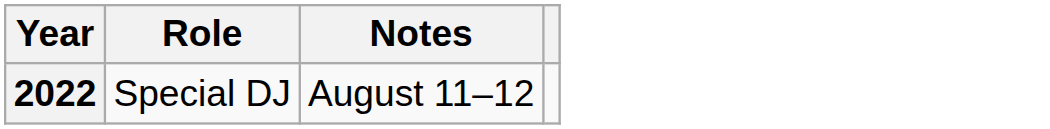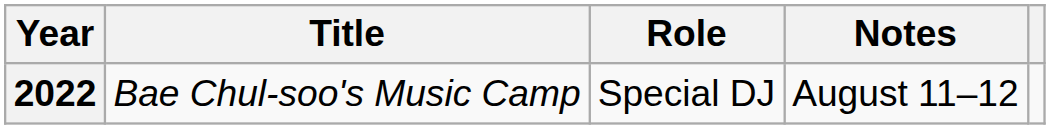 <table class="wikitable plainrowheaders">
 <tr>
 <th scope="col">Year</th>
+<th scope="col">Title</th>
 <th scope="col">Role</th>
 <th scope="col">Notes</th>
 <th scope="col" class="unsortable"></th>
 </tr>
 <tr>
 <th scope="row">2022</th>
+<td><em>Bae Chul-soo's Music Camp</em></td>
 <td>Special DJ</td>
 <td>August 11–12</td>
 <td></td>
 </tr>
 </table>
